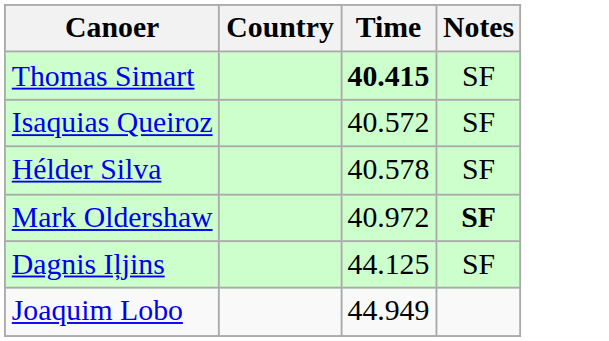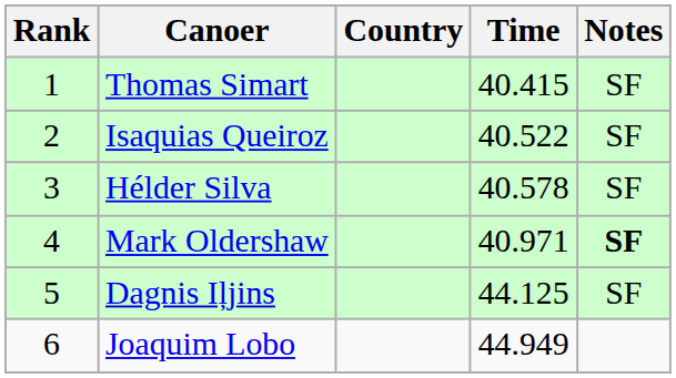 <table class="wikitable" style="text-align:center;">
 <tr>
+<th>Rank</th>
 <th>Canoer</th>
 <th>Country</th>
 <th>Time</th>
 <th>Notes</th>
 </tr>
 <tr bgcolor=ccffcc>
+<td>1</td>
 <td align="left"><a href='#'>Thomas Simart</a></td>
 <td align=left></td>
-<td><strong>40.415</strong></td>
+<td>40.415</td>
 <td>SF</td>
 </tr>
 <tr bgcolor=ccffcc>
+<td>2</td>
 <td align="left"><a href='#'>Isaquias Queiroz</a></td>
 <td align=left></td>
-<td>40.572</td>
+<td>40.522</td>
 <td>SF</td>
 </tr>
 <tr bgcolor=ccffcc>
+<td>3</td>
 <td align="left"><a href='#'>Hélder Silva</a></td>
 <td align=left></td>
 <td>40.578</td>
 <td>SF</td>
 </tr>
 <tr bgcolor=ccffcc>
+<td>4</td>
 <td align="left"><a href='#'>Mark Oldershaw</a></td>
 <td align=left></td>
-<td>40.972</td>
+<td>40.971</td>
 <td><strong>SF</strong></td>
 </tr>
 <tr bgcolor=ccffcc>
+<td>5</td>
 <td align="left"><a href='#'>Dagnis Iļjins</a></td>
 <td align=left></td>
 <td>44.125</td>
 <td>SF</td>
 </tr>
 <tr>
+<td>6</td>
 <td align="left"><a href='#'>Joaquim Lobo</a></td>
 <td align=left></td>
 <td>44.949</td>
 <td></td>
 </tr>
 </table>
